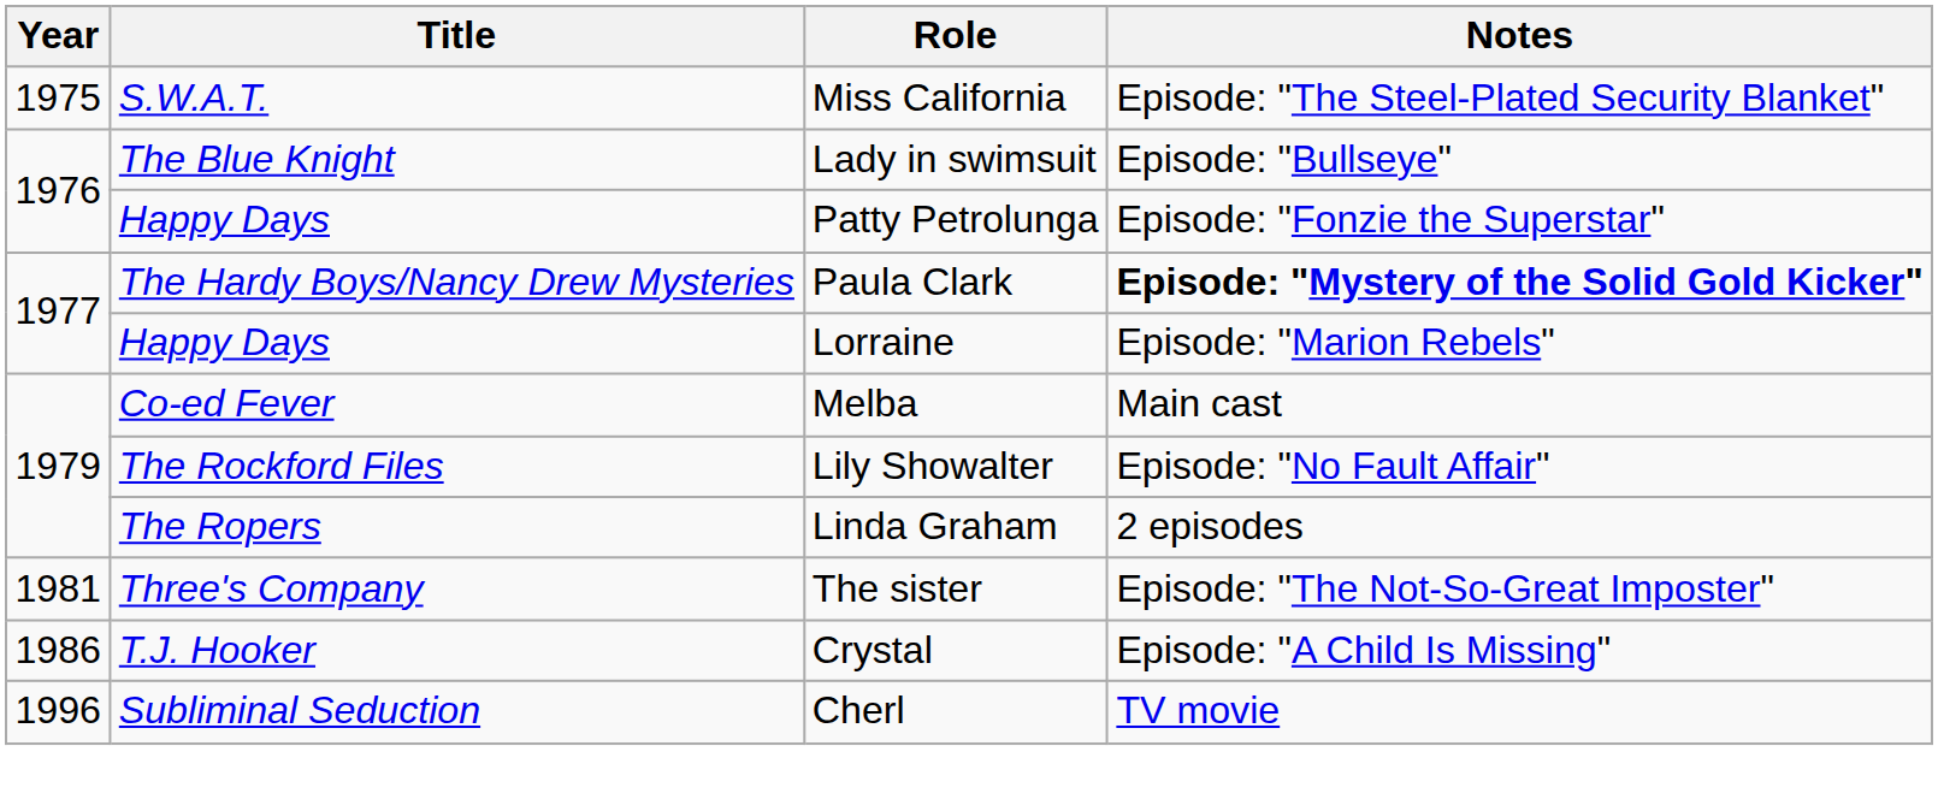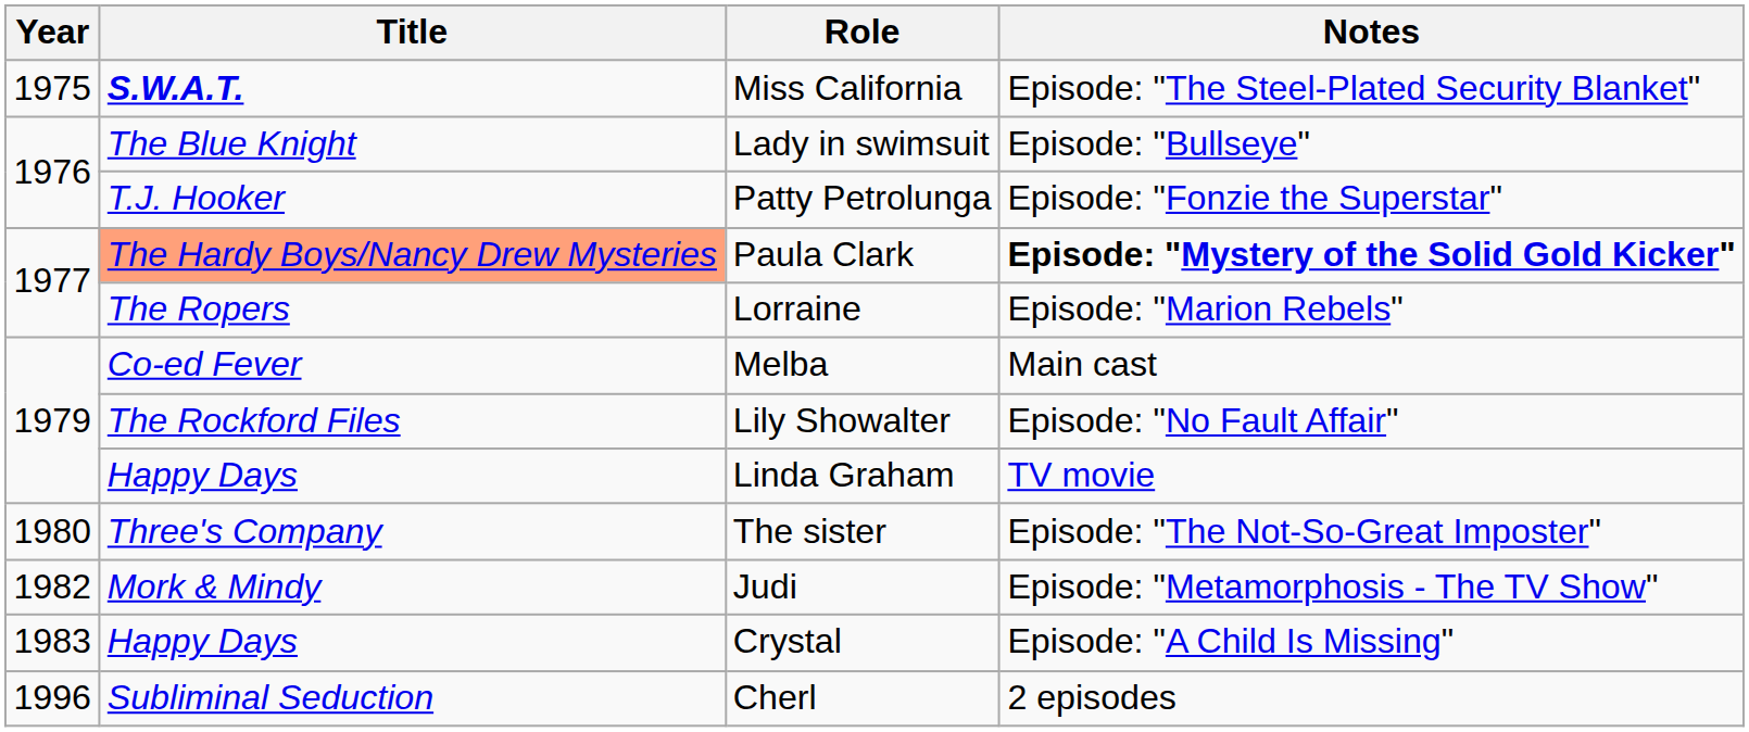 <table class="wikitable">
 <tr>
 <th>Year</th>
 <th>Title</th>
 <th>Role</th>
 <th>Notes</th>
 </tr>
 <tr>
 <td>1975</td>
-<td><em><a href='#'>S.W.A.T.</a></em></td>
+<td><strong><em><a href='#'>S.W.A.T.</a></em></strong></td>
 <td>Miss California</td>
 <td>Episode: "<a href='#'>The Steel-Plated Security Blanket</a>"</td>
 </tr>
 <tr>
 <td rowspan="2">1976</td>
 <td><em><a href='#'>The Blue Knight</a></em></td>
 <td>Lady in swimsuit</td>
 <td>Episode: "<a href='#'>Bullseye</a>"</td>
 </tr>
 <tr>
-<td><em><a href='#'>Happy Days</a></em></td>
+<td><em><a href='#'>T.J. Hooker</a></em></td>
 <td>Patty Petrolunga</td>
 <td>Episode: "<a href='#'>Fonzie the Superstar</a>"</td>
 </tr>
 <tr>
 <td rowspan="2">1977</td>
-<td><em><a href='#'>The Hardy Boys/Nancy Drew Mysteries</a></em></td>
+<td style="background: lightsalmon;"><em><a href='#'>The Hardy Boys/Nancy Drew Mysteries</a></em></td>
 <td>Paula Clark</td>
 <td><strong>Episode: "<a href='#'>Mystery of the Solid Gold Kicker</a>"</strong></td>
 </tr>
 <tr>
-<td><em><a href='#'>Happy Days</a></em></td>
+<td><em><a href='#'>The Ropers</a></em></td>
 <td>Lorraine</td>
 <td>Episode: "<a href='#'>Marion Rebels</a>"</td>
 </tr>
 <tr>
 <td rowspan="3">1979</td>
 <td><em><a href='#'>Co-ed Fever</a></em></td>
 <td>Melba</td>
 <td>Main cast</td>
 </tr>
 <tr>
 <td><em><a href='#'>The Rockford Files</a></em></td>
 <td>Lily Showalter</td>
 <td>Episode: "<a href='#'>No Fault Affair</a>"</td>
 </tr>
 <tr>
-<td><em><a href='#'>The Ropers</a></em></td>
+<td><em><a href='#'>Happy Days</a></em></td>
 <td>Linda Graham</td>
-<td>2 episodes</td>
+<td><a href='#'>TV movie</a></td>
 </tr>
 <tr>
-<td>1981</td>
+<td>1980</td>
 <td><em><a href='#'>Three's Company</a></em></td>
 <td>The sister</td>
 <td>Episode: "<a href='#'>The Not-So-Great Imposter</a>"</td>
 </tr>
 <tr>
-<td>1986</td>
-<td><em><a href='#'>T.J. Hooker</a></em></td>
+<td>1982</td>
+<td><em><a href='#'>Mork & Mindy</a></em></td>
+<td>Judi</td>
+<td>Episode: "<a href='#'>Metamorphosis - The TV Show</a>"</td>
+</tr>
+<tr>
+<td>1983</td>
+<td><em><a href='#'>Happy Days</a></em></td>
 <td>Crystal</td>
 <td>Episode: "<a href='#'>A Child Is Missing</a>"</td>
 </tr>
 <tr>
 <td>1996</td>
 <td><em><a href='#'>Subliminal Seduction</a></em></td>
 <td>Cherl</td>
-<td><a href='#'>TV movie</a></td>
+<td>2 episodes</td>
 </tr>
 </table>
